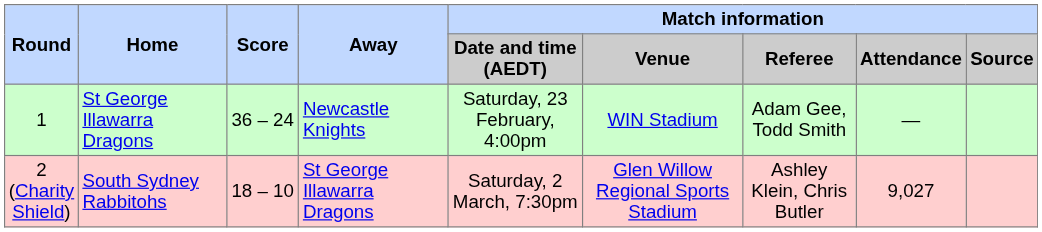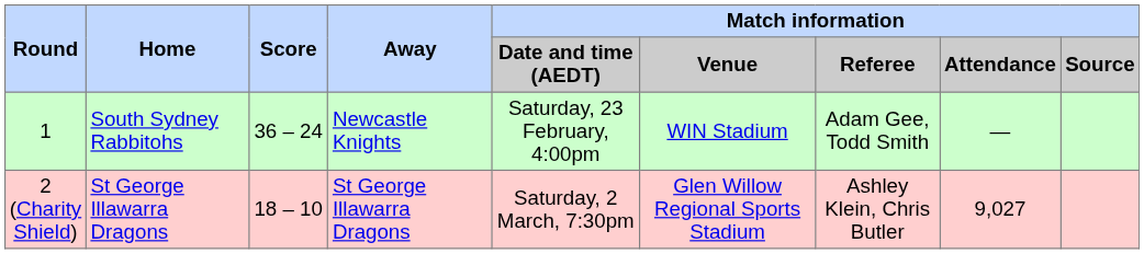 <table width="100%" cellspacing="0" cellpadding="3" border="1" style="border-collapse:collapse;  text-align:center;">
 <tr bgcolor=#C1D8FF>
 <th rowspan="2" width="1%">Round</th>
 <th rowspan="2" width="19%">Home</th>
 <th rowspan="2" width="8%">Score</th>
 <th rowspan="2" width="19%">Away</th>
 <th colspan="6">Match information</th>
 </tr>
 <tr bgcolor="#CCCCCC">
 <th width="17%">Date and time (AEDT)</th>
 <th width="22%">Venue</th>
 <th width="50%">Referee</th>
 <th width="7%">Attendance</th>
 <td><strong>Source</strong></td>
 </tr>
 <tr style="text-align:center; background:#cfc;">
 <td>1</td>
-<td align="left"> <a href='#'>St George Illawarra Dragons</a></td>
+<td align="left"> <a href='#'>South Sydney Rabbitohs</a></td>
 <td>36 – 24</td>
 <td align="left"> <a href='#'>Newcastle Knights</a></td>
 <td>Saturday, 23 February, 4:00pm</td>
 <td><a href='#'>WIN Stadium</a></td>
 <td>Adam Gee, Todd Smith</td>
 <td>—</td>
 <td></td>
 </tr>
 <tr style="text-align:center; background:#FFCFCF">
 <td>2<br>(<a href='#'>Charity Shield</a>)</td>
-<td align="left"> <a href='#'>South Sydney Rabbitohs</a></td>
+<td align="left"> <a href='#'>St George Illawarra Dragons</a></td>
 <td>18 – 10</td>
 <td align="left"> <a href='#'>St George Illawarra Dragons</a></td>
 <td>Saturday, 2 March, 7:30pm</td>
 <td><a href='#'>Glen Willow Regional Sports Stadium</a></td>
 <td>Ashley Klein, Chris Butler</td>
 <td>9,027</td>
 <td></td>
 </tr>
 </table>
